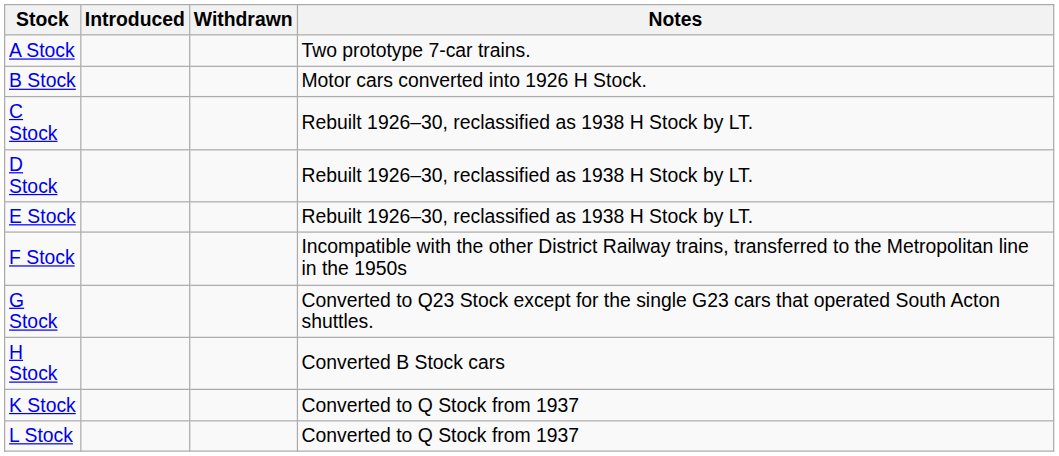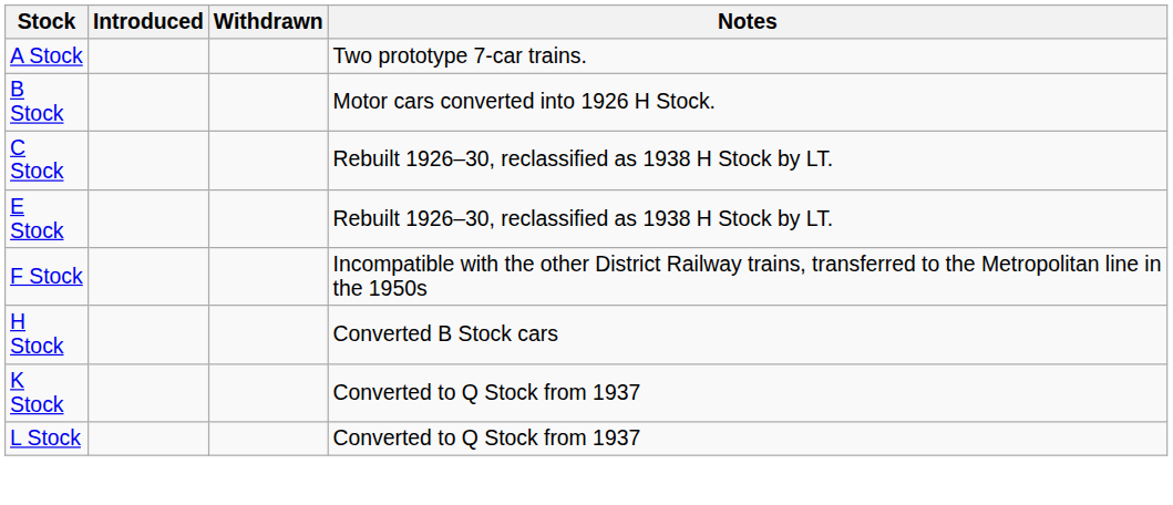 <table class="wikitable sortable">
 <tr>
 <th>Stock</th>
 <th>Introduced</th>
 <th>Withdrawn</th>
 <th class="unsortable">Notes</th>
 </tr>
 <tr>
 <td><a href='#'>A Stock</a></td>
 <td></td>
 <td></td>
 <td>Two prototype 7-car trains.</td>
 </tr>
 <tr>
 <td><a href='#'>B Stock</a></td>
 <td></td>
 <td></td>
 <td>Motor cars converted into 1926 H Stock.</td>
 </tr>
 <tr>
 <td><a href='#'>C Stock</a></td>
 <td></td>
 <td></td>
 <td>Rebuilt 1926–30, reclassified as 1938 H Stock by LT.</td>
 </tr>
 <tr>
-<td><a href='#'>D Stock</a></td>
-<td></td>
-<td></td>
-<td>Rebuilt 1926–30, reclassified as 1938 H Stock by LT.</td>
-</tr>
-<tr>
 <td><a href='#'>E Stock</a></td>
 <td></td>
 <td></td>
 <td>Rebuilt 1926–30, reclassified as 1938 H Stock by LT.</td>
 </tr>
 <tr>
 <td><a href='#'>F Stock</a></td>
 <td></td>
 <td></td>
 <td>Incompatible with the other District Railway trains, transferred to the Metropolitan line in the 1950s</td>
-</tr>
-<tr>
-<td><a href='#'>G Stock</a></td>
-<td></td>
-<td></td>
-<td>Converted to Q23 Stock except for the single G23 cars that operated South Acton shuttles.</td>
 </tr>
 <tr>
 <td><a href='#'>H Stock</a></td>
 <td></td>
 <td></td>
 <td>Converted B Stock cars</td>
 </tr>
 <tr>
 <td><a href='#'>K Stock</a></td>
 <td></td>
 <td></td>
 <td>Converted to Q Stock from 1937</td>
 </tr>
 <tr>
 <td><a href='#'>L Stock</a></td>
 <td></td>
 <td></td>
 <td>Converted to Q Stock from 1937</td>
 </tr>
 </table>
